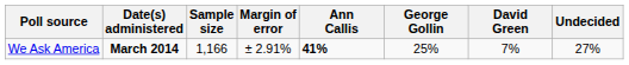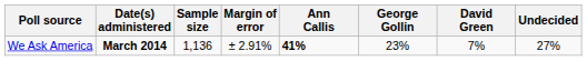 <table class="wikitable">
 <tr>
 <th>Poll source</th>
 <th>Date(s)<br>administered</th>
 <th>Sample<br>size</th>
 <th>Margin of<br>error</th>
 <th style="width:100px;">Ann<br>Callis</th>
 <th style="width:100px;">George<br>Gollin</th>
 <th style="width:100px;">David<br>Green</th>
 <th>Undecided</th>
 </tr>
 <tr>
 <td><a href='#'>We Ask America</a></td>
 <td align=center><strong>March 2014</strong></td>
-<td align=center>1,166</td>
+<td align=center>1,136</td>
 <td align=center>± 2.91%</td>
 <td><strong>41%</strong></td>
-<td align=center>25%</td>
+<td align=center>23%</td>
 <td align=center>7%</td>
 <td align=center>27%</td>
 </tr>
 </table>
